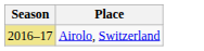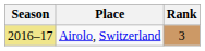 <table class="wikitable" style="text-align:center;">
 <tr>
 <th>Season</th>
 <th>Place</th>
+<th>Rank</th>
 </tr>
 <tr>
 <td style="background: khaki;">2016–17</td>
 <td style="text-align:left;"> <a href='#'>Airolo</a>, <a href='#'>Switzerland</a></td>
+<td bgcolor="cc9966">3</td>
 </tr>
 </table>
